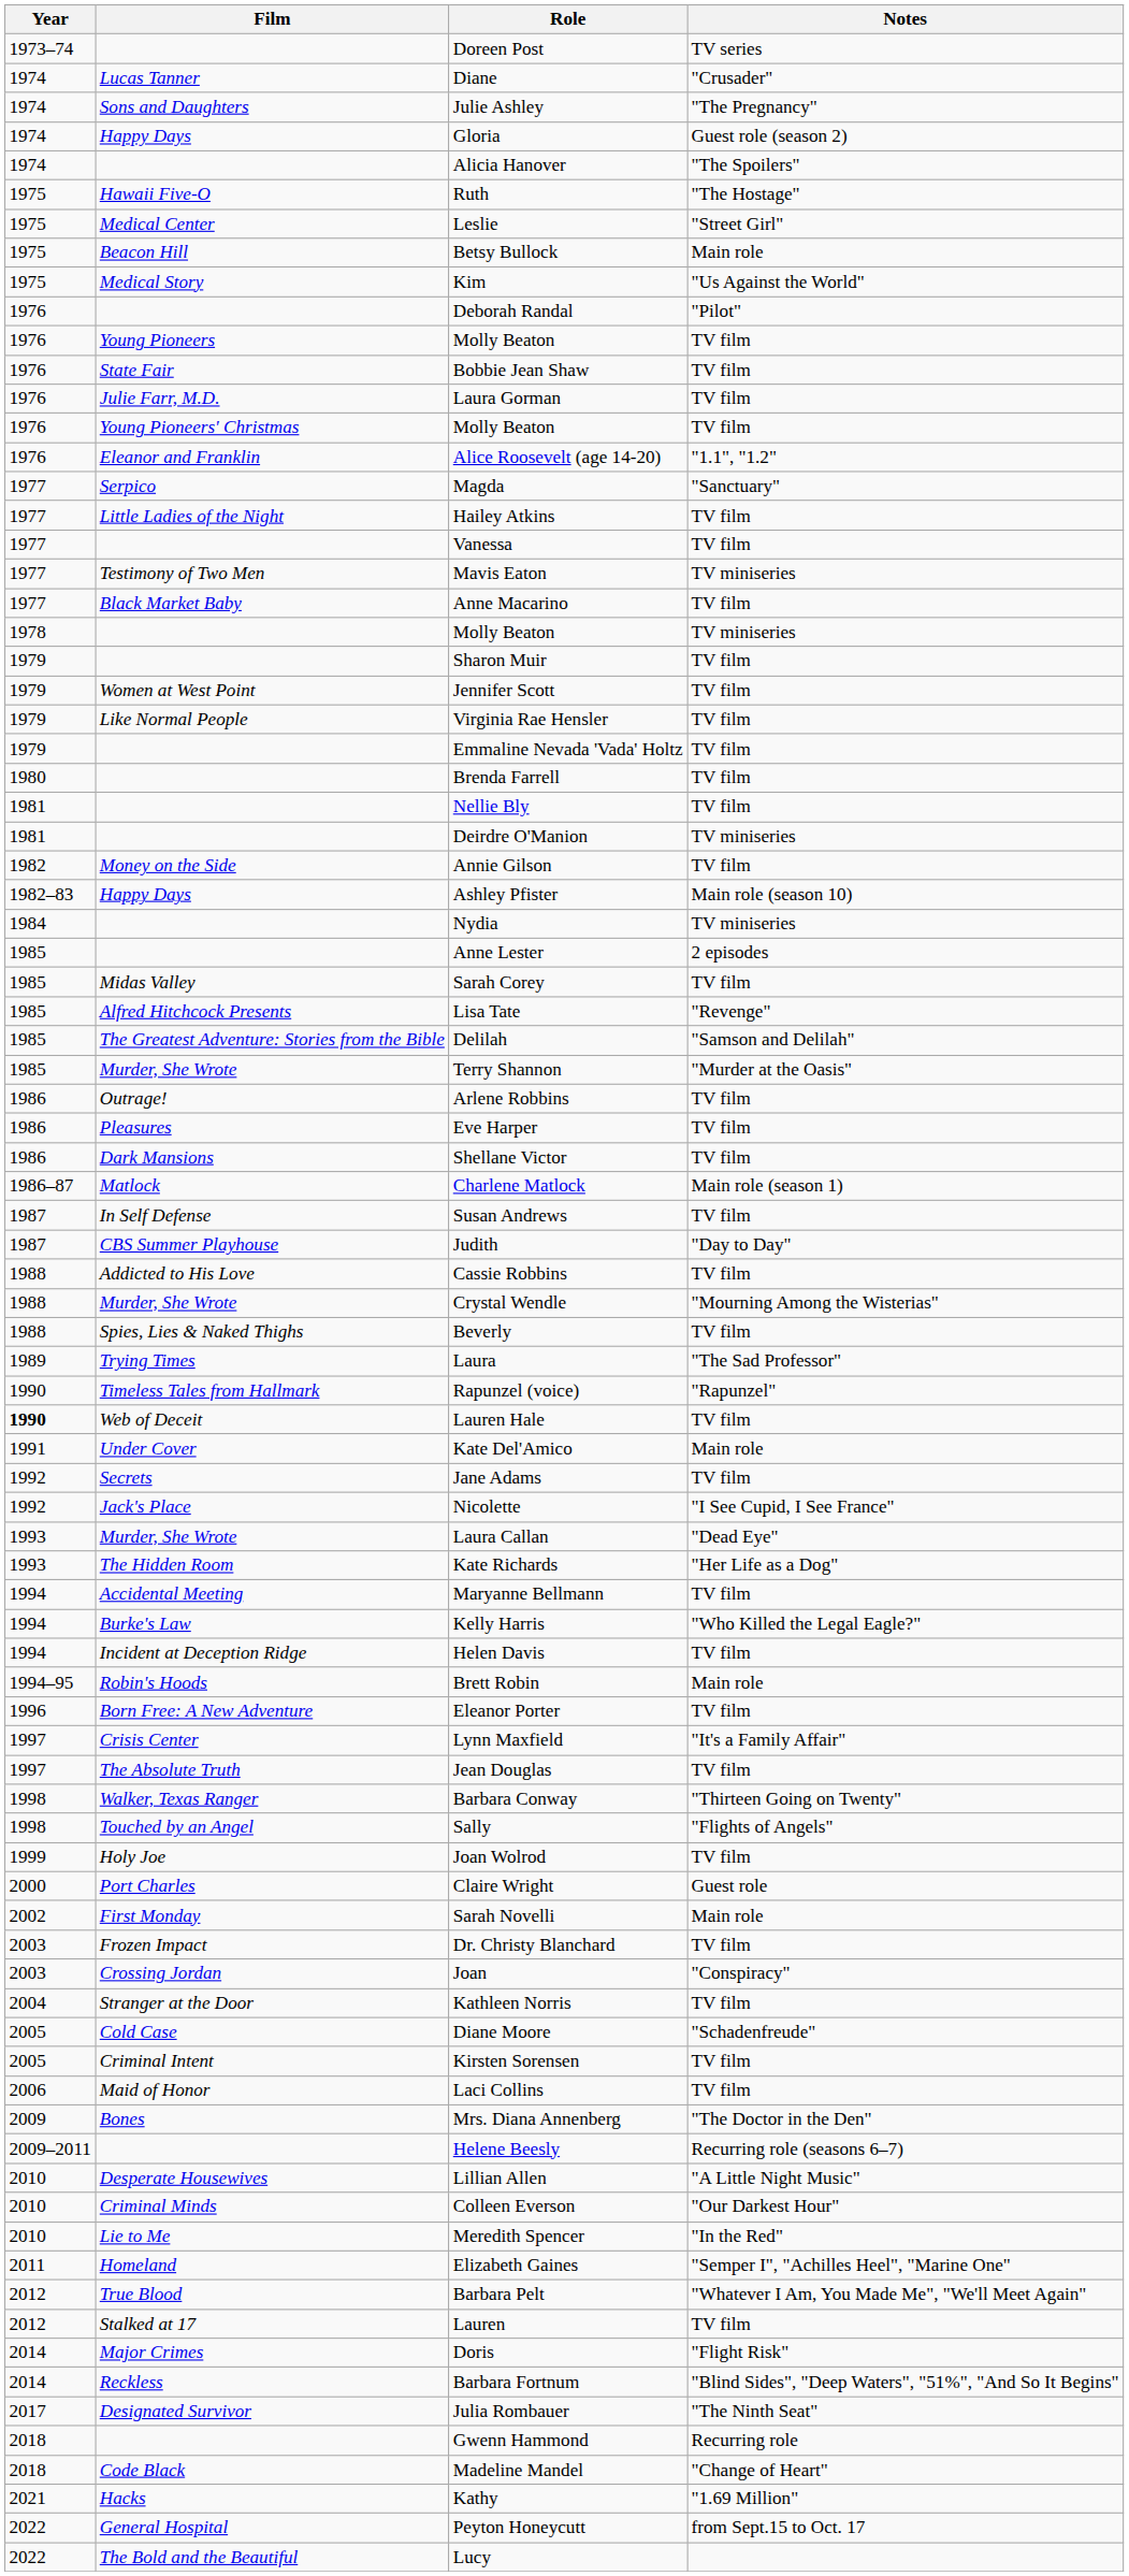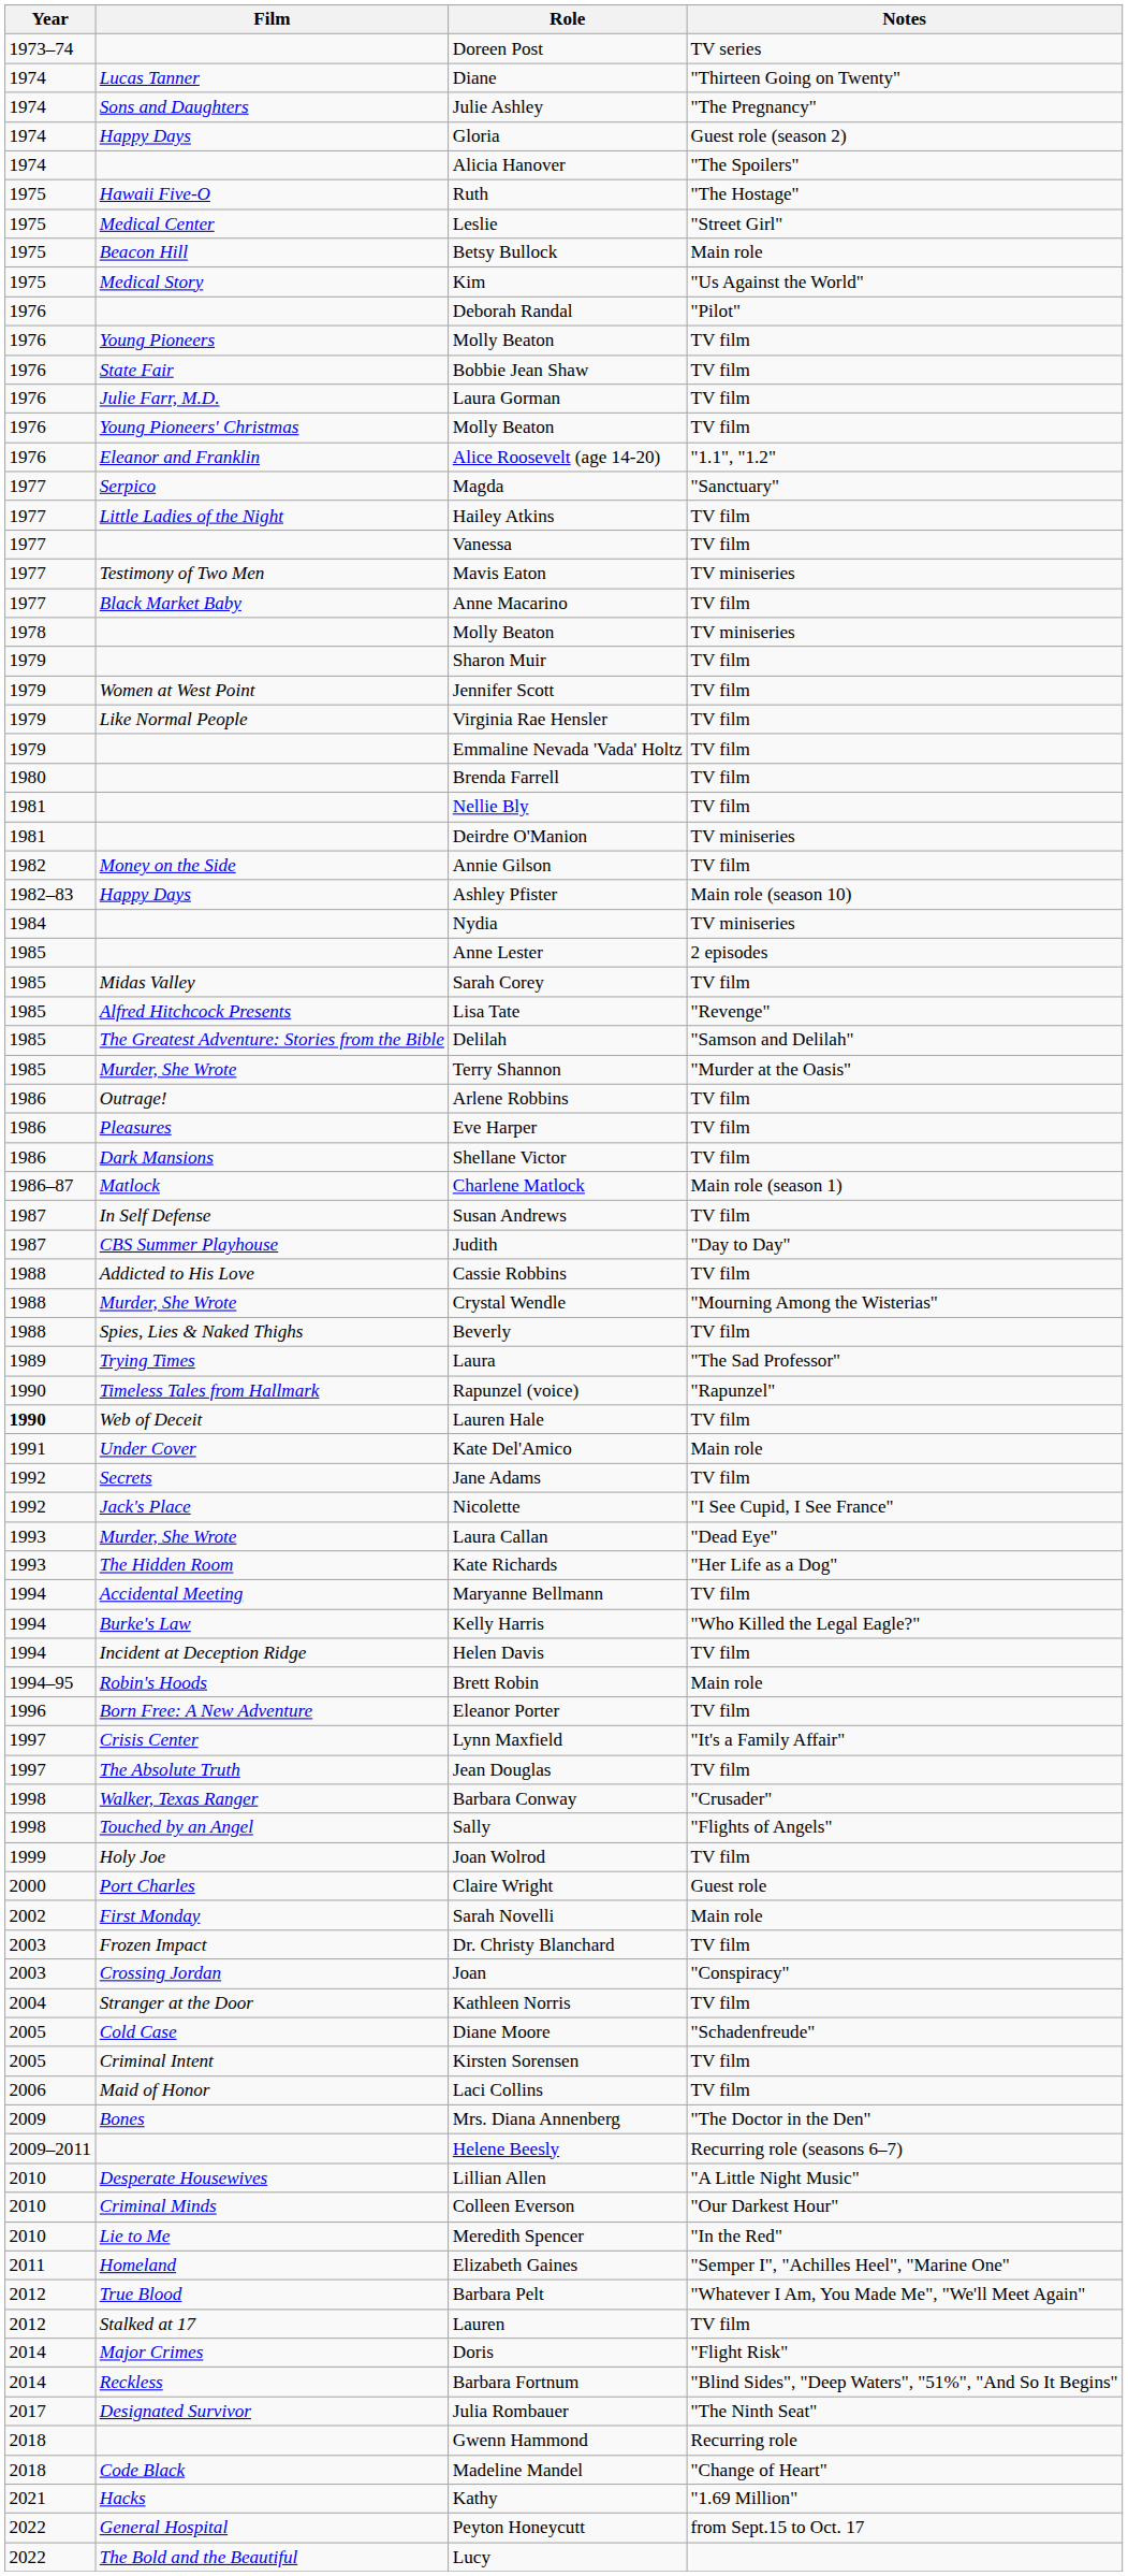 <table class="wikitable sortable">
 <tr>
 <th>Year</th>
 <th>Film</th>
 <th>Role</th>
 <th class="unsortable">Notes</th>
 </tr>
 <tr>
 <td>1973–74</td>
 <td><em></em></td>
 <td>Doreen Post</td>
 <td>TV series</td>
 </tr>
 <tr>
 <td>1974</td>
 <td><em><a href='#'>Lucas Tanner</a></em></td>
 <td>Diane</td>
-<td>"Crusader"</td>
+<td>"Thirteen Going on Twenty"</td>
 </tr>
 <tr>
 <td>1974</td>
 <td><em><a href='#'>Sons and Daughters</a></em></td>
 <td>Julie Ashley</td>
 <td>"The Pregnancy"</td>
 </tr>
 <tr>
 <td>1974</td>
 <td><em><a href='#'>Happy Days</a></em></td>
 <td>Gloria</td>
 <td>Guest role (season 2)</td>
 </tr>
 <tr>
 <td>1974</td>
 <td><em></em></td>
 <td>Alicia Hanover</td>
 <td>"The Spoilers"</td>
 </tr>
 <tr>
 <td>1975</td>
 <td><em><a href='#'>Hawaii Five-O</a></em></td>
 <td>Ruth</td>
 <td>"The Hostage"</td>
 </tr>
 <tr>
 <td>1975</td>
 <td><em><a href='#'>Medical Center</a></em></td>
 <td>Leslie</td>
 <td>"Street Girl"</td>
 </tr>
 <tr>
 <td>1975</td>
 <td><em><a href='#'>Beacon Hill</a></em></td>
 <td>Betsy Bullock</td>
 <td>Main role</td>
 </tr>
 <tr>
 <td>1975</td>
 <td><em><a href='#'>Medical Story</a></em></td>
 <td>Kim</td>
 <td>"Us Against the World"</td>
 </tr>
 <tr>
 <td>1976</td>
 <td><em></em></td>
 <td>Deborah Randal</td>
 <td>"Pilot"</td>
 </tr>
 <tr>
 <td>1976</td>
 <td><em><a href='#'>Young Pioneers</a></em></td>
 <td>Molly Beaton</td>
 <td>TV film</td>
 </tr>
 <tr>
 <td>1976</td>
 <td><em><a href='#'>State Fair</a></em></td>
 <td>Bobbie Jean Shaw</td>
 <td>TV film</td>
 </tr>
 <tr>
 <td>1976</td>
 <td><em><a href='#'>Julie Farr, M.D.</a></em></td>
 <td>Laura Gorman</td>
 <td>TV film</td>
 </tr>
 <tr>
 <td>1976</td>
 <td><em><a href='#'>Young Pioneers' Christmas</a></em></td>
 <td>Molly Beaton</td>
 <td>TV film</td>
 </tr>
 <tr>
 <td>1976</td>
 <td><em><a href='#'>Eleanor and Franklin</a></em></td>
 <td><a href='#'>Alice Roosevelt</a> (age 14-20)</td>
 <td>"1.1", "1.2"</td>
 </tr>
 <tr>
 <td>1977</td>
 <td><em><a href='#'>Serpico</a></em></td>
 <td>Magda</td>
 <td>"Sanctuary"</td>
 </tr>
 <tr>
 <td>1977</td>
 <td><em><a href='#'>Little Ladies of the Night</a></em></td>
 <td>Hailey Atkins</td>
 <td>TV film</td>
 </tr>
 <tr>
 <td>1977</td>
 <td><em></em></td>
 <td>Vanessa</td>
 <td>TV film</td>
 </tr>
 <tr>
 <td>1977</td>
 <td><em>Testimony of Two Men</em></td>
 <td>Mavis Eaton</td>
 <td>TV miniseries</td>
 </tr>
 <tr>
 <td>1977</td>
 <td><em><a href='#'>Black Market Baby</a></em></td>
 <td>Anne Macarino</td>
 <td>TV film</td>
 </tr>
 <tr>
 <td>1978</td>
 <td><em></em></td>
 <td>Molly Beaton</td>
 <td>TV miniseries</td>
 </tr>
 <tr>
 <td>1979</td>
 <td><em></em></td>
 <td>Sharon Muir</td>
 <td>TV film</td>
 </tr>
 <tr>
 <td>1979</td>
 <td><em>Women at West Point</em></td>
 <td>Jennifer Scott</td>
 <td>TV film</td>
 </tr>
 <tr>
 <td>1979</td>
 <td><em>Like Normal People</em></td>
 <td>Virginia Rae Hensler</td>
 <td>TV film</td>
 </tr>
 <tr>
 <td>1979</td>
 <td><em></em></td>
 <td>Emmaline Nevada 'Vada' Holtz</td>
 <td>TV film</td>
 </tr>
 <tr>
 <td>1980</td>
 <td><em></em></td>
 <td>Brenda Farrell</td>
 <td>TV film</td>
 </tr>
 <tr>
 <td>1981</td>
 <td><em></em></td>
 <td><a href='#'>Nellie Bly</a></td>
 <td>TV film</td>
 </tr>
 <tr>
 <td>1981</td>
 <td><em></em></td>
 <td>Deirdre O'Manion</td>
 <td>TV miniseries</td>
 </tr>
 <tr>
 <td>1982</td>
 <td><em><a href='#'>Money on the Side</a></em></td>
 <td>Annie Gilson</td>
 <td>TV film</td>
 </tr>
 <tr>
 <td>1982–83</td>
 <td><em><a href='#'>Happy Days</a></em></td>
 <td>Ashley Pfister</td>
 <td>Main role (season 10)</td>
 </tr>
 <tr>
 <td>1984</td>
 <td><em></em></td>
 <td>Nydia</td>
 <td>TV miniseries</td>
 </tr>
 <tr>
 <td>1985</td>
 <td><em></em></td>
 <td>Anne Lester</td>
 <td>2 episodes</td>
 </tr>
 <tr>
 <td>1985</td>
 <td><em>Midas Valley</em></td>
 <td>Sarah Corey</td>
 <td>TV film</td>
 </tr>
 <tr>
 <td>1985</td>
 <td><em><a href='#'>Alfred Hitchcock Presents</a></em></td>
 <td>Lisa Tate</td>
 <td>"Revenge"</td>
 </tr>
 <tr>
 <td>1985</td>
 <td><em><a href='#'>The Greatest Adventure: Stories from the Bible</a></em></td>
 <td>Delilah</td>
 <td>"Samson and Delilah"</td>
 </tr>
 <tr>
 <td>1985</td>
 <td><em><a href='#'>Murder, She Wrote</a></em></td>
 <td>Terry Shannon</td>
 <td>"Murder at the Oasis"</td>
 </tr>
 <tr>
 <td>1986</td>
 <td><em>Outrage!</em></td>
 <td>Arlene Robbins</td>
 <td>TV film</td>
 </tr>
 <tr>
 <td>1986</td>
 <td><em><a href='#'>Pleasures</a></em></td>
 <td>Eve Harper</td>
 <td>TV film</td>
 </tr>
 <tr>
 <td>1986</td>
 <td><em><a href='#'>Dark Mansions</a></em></td>
 <td>Shellane Victor</td>
 <td>TV film</td>
 </tr>
 <tr>
 <td>1986–87</td>
 <td><em><a href='#'>Matlock</a></em></td>
 <td><a href='#'>Charlene Matlock</a></td>
 <td>Main role (season 1)</td>
 </tr>
 <tr>
 <td>1987</td>
 <td><em>In Self Defense</em></td>
 <td>Susan Andrews</td>
 <td>TV film</td>
 </tr>
 <tr>
 <td>1987</td>
 <td><em><a href='#'>CBS Summer Playhouse</a></em></td>
 <td>Judith</td>
 <td>"Day to Day"</td>
 </tr>
 <tr>
 <td>1988</td>
 <td><em>Addicted to His Love</em></td>
 <td>Cassie Robbins</td>
 <td>TV film</td>
 </tr>
 <tr>
 <td>1988</td>
 <td><em><a href='#'>Murder, She Wrote</a></em></td>
 <td>Crystal Wendle</td>
 <td>"Mourning Among the Wisterias"</td>
 </tr>
 <tr>
 <td>1988</td>
 <td><em>Spies, Lies & Naked Thighs</em></td>
 <td>Beverly</td>
 <td>TV film</td>
 </tr>
 <tr>
 <td>1989</td>
 <td><em><a href='#'>Trying Times</a></em></td>
 <td>Laura</td>
 <td>"The Sad Professor"</td>
 </tr>
 <tr>
 <td>1990</td>
 <td><em><a href='#'>Timeless Tales from Hallmark</a></em></td>
 <td>Rapunzel (voice)</td>
 <td>"Rapunzel"</td>
 </tr>
 <tr>
 <td><strong>1990</strong></td>
 <td><em>Web of Deceit</em></td>
 <td>Lauren Hale</td>
 <td>TV film</td>
 </tr>
 <tr>
 <td>1991</td>
 <td><em><a href='#'>Under Cover</a></em></td>
 <td>Kate Del'Amico</td>
 <td>Main role</td>
 </tr>
 <tr>
 <td>1992</td>
 <td><em><a href='#'>Secrets</a></em></td>
 <td>Jane Adams</td>
 <td>TV film</td>
 </tr>
 <tr>
 <td>1992</td>
 <td><em><a href='#'>Jack's Place</a></em></td>
 <td>Nicolette</td>
 <td>"I See Cupid, I See France"</td>
 </tr>
 <tr>
 <td>1993</td>
 <td><em><a href='#'>Murder, She Wrote</a></em></td>
 <td>Laura Callan</td>
 <td>"Dead Eye"</td>
 </tr>
 <tr>
 <td>1993</td>
 <td><em><a href='#'>The Hidden Room</a></em></td>
 <td>Kate Richards</td>
 <td>"Her Life as a Dog"</td>
 </tr>
 <tr>
 <td>1994</td>
 <td><em><a href='#'>Accidental Meeting</a></em></td>
 <td>Maryanne Bellmann</td>
 <td>TV film</td>
 </tr>
 <tr>
 <td>1994</td>
 <td><em><a href='#'>Burke's Law</a></em></td>
 <td>Kelly Harris</td>
 <td>"Who Killed the Legal Eagle?"</td>
 </tr>
 <tr>
 <td>1994</td>
 <td><em>Incident at Deception Ridge</em></td>
 <td>Helen Davis</td>
 <td>TV film</td>
 </tr>
 <tr>
 <td>1994–95</td>
 <td><em><a href='#'>Robin's Hoods</a></em></td>
 <td>Brett Robin</td>
 <td>Main role</td>
 </tr>
 <tr>
 <td>1996</td>
 <td><em><a href='#'>Born Free: A New Adventure</a></em></td>
 <td>Eleanor Porter</td>
 <td>TV film</td>
 </tr>
 <tr>
 <td>1997</td>
 <td><em><a href='#'>Crisis Center</a></em></td>
 <td>Lynn Maxfield</td>
 <td>"It's a Family Affair"</td>
 </tr>
 <tr>
 <td>1997</td>
 <td><em><a href='#'>The Absolute Truth</a></em></td>
 <td>Jean Douglas</td>
 <td>TV film</td>
 </tr>
 <tr>
 <td>1998</td>
 <td><em><a href='#'>Walker, Texas Ranger</a></em></td>
 <td>Barbara Conway</td>
-<td>"Thirteen Going on Twenty"</td>
+<td>"Crusader"</td>
 </tr>
 <tr>
 <td>1998</td>
 <td><em><a href='#'>Touched by an Angel</a></em></td>
 <td>Sally</td>
 <td>"Flights of Angels"</td>
 </tr>
 <tr>
 <td>1999</td>
 <td><em>Holy Joe</em></td>
 <td>Joan Wolrod</td>
 <td>TV film</td>
 </tr>
 <tr>
 <td>2000</td>
 <td><em><a href='#'>Port Charles</a></em></td>
 <td>Claire Wright</td>
 <td>Guest role</td>
 </tr>
 <tr>
 <td>2002</td>
 <td><em><a href='#'>First Monday</a></em></td>
 <td>Sarah Novelli</td>
 <td>Main role</td>
 </tr>
 <tr>
 <td>2003</td>
 <td><em>Frozen Impact</em></td>
 <td>Dr. Christy Blanchard</td>
 <td>TV film</td>
 </tr>
 <tr>
 <td>2003</td>
 <td><em><a href='#'>Crossing Jordan</a></em></td>
 <td>Joan</td>
 <td>"Conspiracy"</td>
 </tr>
 <tr>
 <td>2004</td>
 <td><em>Stranger at the Door</em></td>
 <td>Kathleen Norris</td>
 <td>TV film</td>
 </tr>
 <tr>
 <td>2005</td>
 <td><em><a href='#'>Cold Case</a></em></td>
 <td>Diane Moore</td>
 <td>"Schadenfreude"</td>
 </tr>
 <tr>
 <td>2005</td>
 <td><em>Criminal Intent</em></td>
 <td>Kirsten Sorensen</td>
 <td>TV film</td>
 </tr>
 <tr>
 <td>2006</td>
 <td><em>Maid of Honor</em></td>
 <td>Laci Collins</td>
 <td>TV film</td>
 </tr>
 <tr>
 <td>2009</td>
 <td><em><a href='#'>Bones</a></em></td>
 <td>Mrs. Diana Annenberg</td>
 <td>"The Doctor in the Den"</td>
 </tr>
 <tr>
 <td>2009–2011</td>
 <td><em></em></td>
 <td><a href='#'>Helene Beesly</a></td>
 <td>Recurring role (seasons 6–7)</td>
 </tr>
 <tr>
 <td>2010</td>
 <td><em><a href='#'>Desperate Housewives</a></em></td>
 <td>Lillian Allen</td>
 <td>"A Little Night Music"</td>
 </tr>
 <tr>
 <td>2010</td>
 <td><em><a href='#'>Criminal Minds</a></em></td>
 <td>Colleen Everson</td>
 <td>"Our Darkest Hour"</td>
 </tr>
 <tr>
 <td>2010</td>
 <td><em><a href='#'>Lie to Me</a></em></td>
 <td>Meredith Spencer</td>
 <td>"In the Red"</td>
 </tr>
 <tr>
 <td>2011</td>
 <td><em><a href='#'>Homeland</a></em></td>
 <td>Elizabeth Gaines</td>
 <td>"Semper I", "Achilles Heel", "Marine One"</td>
 </tr>
 <tr>
 <td>2012</td>
 <td><em><a href='#'>True Blood</a></em></td>
 <td>Barbara Pelt</td>
 <td>"Whatever I Am, You Made Me", "We'll Meet Again"</td>
 </tr>
 <tr>
 <td>2012</td>
 <td><em>Stalked at 17</em></td>
 <td>Lauren</td>
 <td>TV film</td>
 </tr>
 <tr>
 <td>2014</td>
 <td><em><a href='#'>Major Crimes</a></em></td>
 <td>Doris</td>
 <td>"Flight Risk"</td>
 </tr>
 <tr>
 <td>2014</td>
 <td><em><a href='#'>Reckless</a></em></td>
 <td>Barbara Fortnum</td>
 <td>"Blind Sides", "Deep Waters", "51%", "And So It Begins"</td>
 </tr>
 <tr>
 <td>2017</td>
 <td><em><a href='#'>Designated Survivor</a></em></td>
 <td>Julia Rombauer</td>
 <td>"The Ninth Seat"</td>
 </tr>
 <tr>
 <td>2018</td>
 <td><em></em></td>
 <td>Gwenn Hammond</td>
 <td>Recurring role</td>
 </tr>
 <tr>
 <td>2018</td>
 <td><em><a href='#'>Code Black</a></em></td>
 <td>Madeline Mandel</td>
 <td>"Change of Heart"</td>
 </tr>
 <tr>
 <td>2021</td>
 <td><em><a href='#'>Hacks</a></em></td>
 <td>Kathy</td>
 <td>"1.69 Million"</td>
 </tr>
 <tr>
 <td>2022</td>
 <td><em><a href='#'>General Hospital</a></em></td>
 <td>Peyton Honeycutt</td>
 <td>from Sept.15 to Oct. 17</td>
 </tr>
 <tr>
 <td>2022</td>
 <td><em><a href='#'>The Bold and the Beautiful</a></em></td>
 <td>Lucy</td>
 <td></td>
 </tr>
 </table>
